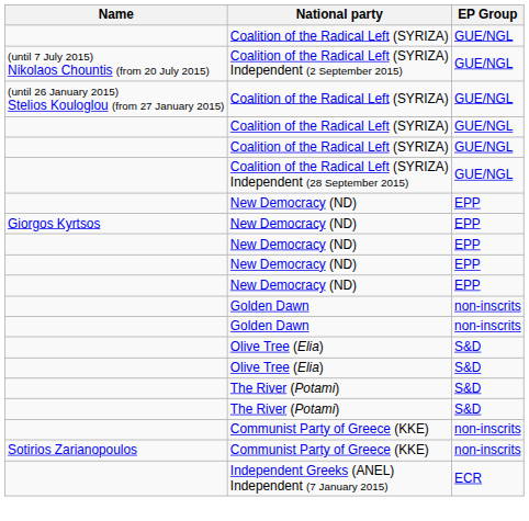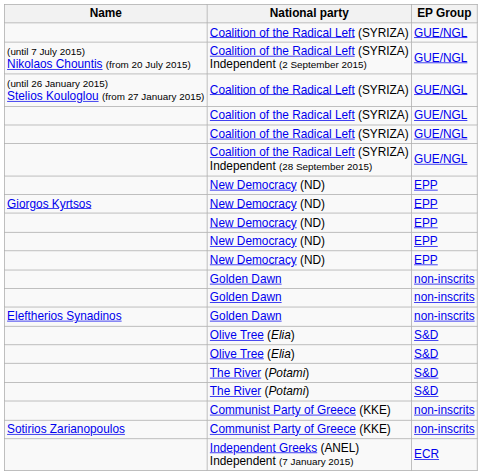 <table class="sortable wikitable">
 <tr>
 <th>Name</th>
 <th>National party</th>
 <th>EP Group</th>
 </tr>
 <tr>
 <td></td>
 <td> <a href='#'>Coalition of the Radical Left</a> (SYRIZA)</td>
 <td> <a href='#'>GUE/NGL</a></td>
 </tr>
 <tr>
 <td> <small>(until 7 July 2015)</small><br><a href='#'>Nikolaos Chountis</a> <small>(from 20 July 2015)</small></td>
 <td> <a href='#'>Coalition of the Radical Left</a> (SYRIZA)<br>Independent <small>(2 September 2015)</small></td>
 <td> <a href='#'>GUE/NGL</a></td>
 </tr>
 <tr>
 <td> <small>(until 26 January 2015)</small><br><a href='#'>Stelios Kouloglou</a> <small>(from 27 January 2015)</small></td>
 <td> <a href='#'>Coalition of the Radical Left</a> (SYRIZA)</td>
 <td> <a href='#'>GUE/NGL</a></td>
 </tr>
 <tr>
 <td></td>
 <td> <a href='#'>Coalition of the Radical Left</a> (SYRIZA)</td>
 <td> <a href='#'>GUE/NGL</a></td>
 </tr>
 <tr>
 <td></td>
 <td> <a href='#'>Coalition of the Radical Left</a> (SYRIZA)</td>
 <td> <a href='#'>GUE/NGL</a></td>
 </tr>
 <tr>
 <td></td>
 <td> <a href='#'>Coalition of the Radical Left</a> (SYRIZA)<br>Independent <small>(28 September 2015)</small></td>
 <td> <a href='#'>GUE/NGL</a></td>
 </tr>
 <tr>
 <td></td>
 <td> <a href='#'>New Democracy</a> (ND)</td>
 <td> <a href='#'>EPP</a></td>
 </tr>
 <tr>
 <td><a href='#'>Giorgos Kyrtsos</a></td>
 <td> <a href='#'>New Democracy</a> (ND)</td>
 <td> <a href='#'>EPP</a></td>
 </tr>
 <tr>
 <td></td>
 <td> <a href='#'>New Democracy</a> (ND)</td>
 <td> <a href='#'>EPP</a></td>
 </tr>
 <tr>
 <td></td>
 <td> <a href='#'>New Democracy</a> (ND)</td>
 <td> <a href='#'>EPP</a></td>
 </tr>
 <tr>
 <td></td>
 <td> <a href='#'>New Democracy</a> (ND)</td>
 <td> <a href='#'>EPP</a></td>
 </tr>
 <tr>
 <td></td>
 <td> <a href='#'>Golden Dawn</a></td>
 <td> <a href='#'>non-inscrits</a></td>
 </tr>
 <tr>
 <td></td>
 <td> <a href='#'>Golden Dawn</a></td>
 <td> <a href='#'>non-inscrits</a></td>
 </tr>
 <tr>
+<td><a href='#'>Eleftherios Synadinos</a></td>
+<td> <a href='#'>Golden Dawn</a></td>
+<td> <a href='#'>non-inscrits</a></td>
+</tr>
+<tr>
 <td></td>
 <td> <a href='#'>Olive Tree</a> (<em>Elia</em>)</td>
 <td> <a href='#'>S&D</a></td>
 </tr>
 <tr>
 <td></td>
 <td> <a href='#'>Olive Tree</a> (<em>Elia</em>)</td>
 <td> <a href='#'>S&D</a></td>
 </tr>
 <tr>
 <td></td>
 <td> <a href='#'>The River</a> (<em>Potami</em>)</td>
 <td> <a href='#'>S&D</a></td>
 </tr>
 <tr>
 <td></td>
 <td> <a href='#'>The River</a> (<em>Potami</em>)</td>
 <td> <a href='#'>S&D</a></td>
 </tr>
 <tr>
 <td></td>
 <td> <a href='#'>Communist Party of Greece</a> (KKE)</td>
 <td> <a href='#'>non-inscrits</a></td>
 </tr>
 <tr>
 <td><a href='#'>Sotirios Zarianopoulos</a></td>
 <td> <a href='#'>Communist Party of Greece</a> (KKE)</td>
 <td> <a href='#'>non-inscrits</a></td>
 </tr>
 <tr>
 <td></td>
 <td> <a href='#'>Independent Greeks</a> (ANEL)<br>Independent <small>(7 January 2015)</small></td>
 <td> <a href='#'>ECR</a></td>
 </tr>
 </table>
